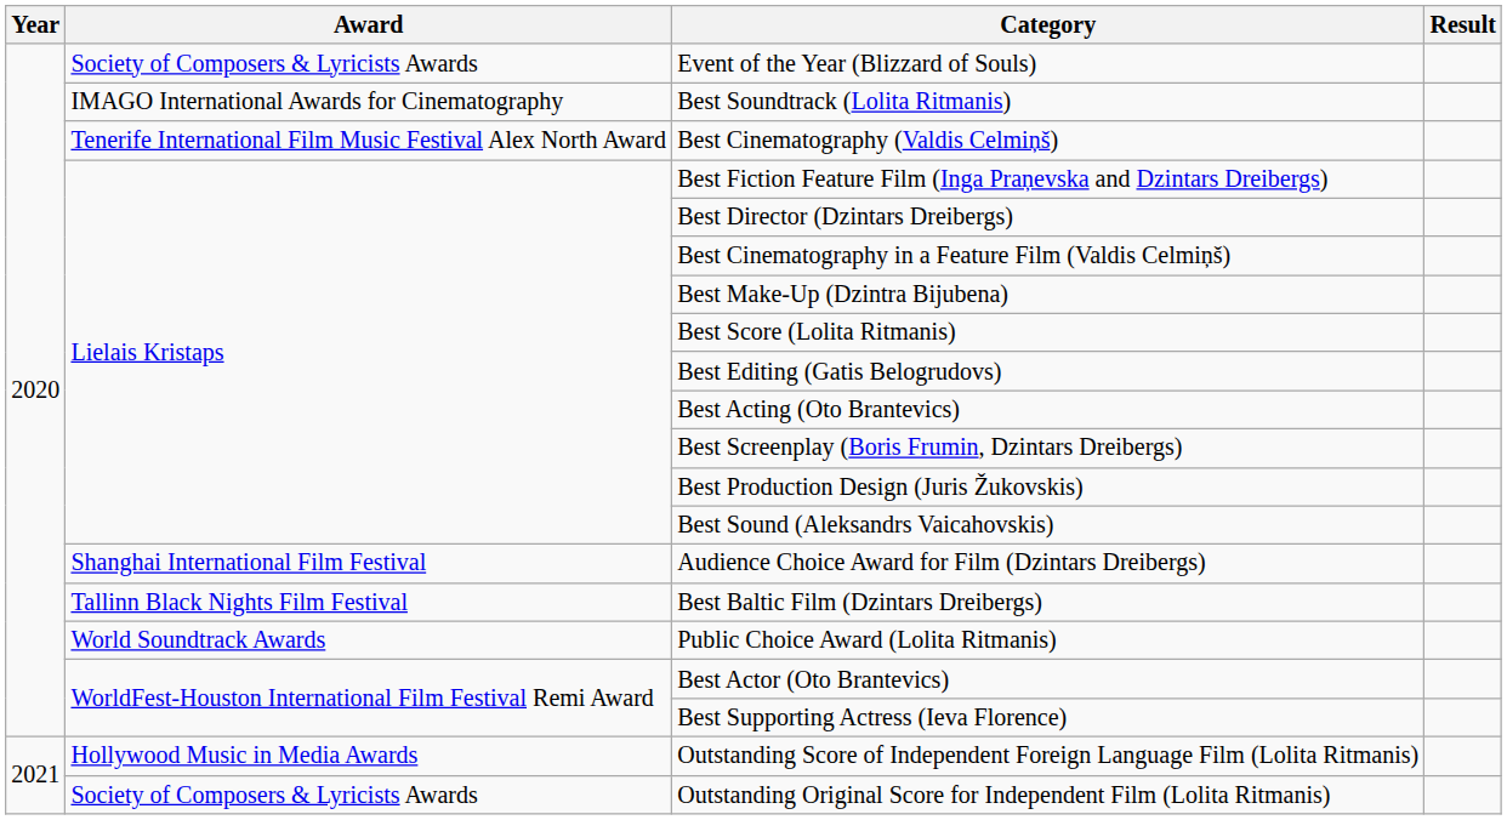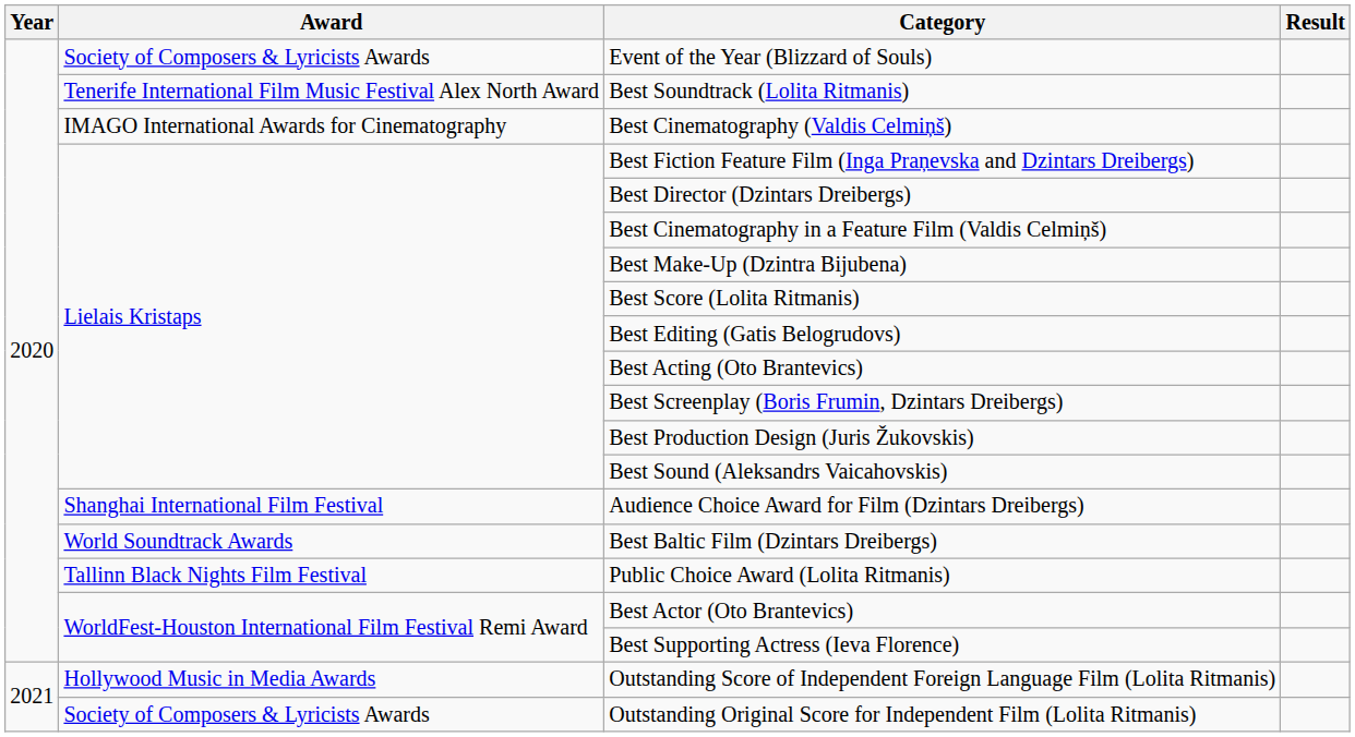 <table class="wikitable">
 <tr>
 <th>Year</th>
 <th>Award</th>
 <th>Category</th>
 <th>Result</th>
 </tr>
 <tr>
 <td rowspan="18">2020</td>
 <td><a href='#'>Society of Composers & Lyricists</a> Awards</td>
 <td>Event of the Year (Blizzard of Souls)</td>
 <td></td>
 </tr>
 <tr>
-<td>IMAGO International Awards for Cinematography</td>
+<td><a href='#'>Tenerife International Film Music Festival</a> Alex North Award</td>
 <td>Best Soundtrack (<a href='#'>Lolita Ritmanis</a>)</td>
 <td></td>
 </tr>
 <tr>
-<td><a href='#'>Tenerife International Film Music Festival</a> Alex North Award</td>
+<td>IMAGO International Awards for Cinematography</td>
 <td>Best Cinematography (<a href='#'>Valdis Celmiņš</a>)</td>
 <td></td>
 </tr>
 <tr>
 <td rowspan="10"><a href='#'>Lielais Kristaps</a></td>
 <td>Best Fiction Feature Film (<a href='#'>Inga Praņevska</a> and <a href='#'>Dzintars Dreibergs</a>)</td>
 <td></td>
 </tr>
 <tr>
 <td>Best Director (Dzintars Dreibergs)</td>
 <td></td>
 </tr>
 <tr>
 <td>Best Cinematography in a Feature Film (Valdis Celmiņš)</td>
 <td></td>
 </tr>
 <tr>
 <td>Best Make-Up (Dzintra Bijubena)</td>
 <td></td>
 </tr>
 <tr>
 <td>Best Score (Lolita Ritmanis)</td>
 <td></td>
 </tr>
 <tr>
 <td>Best Editing (Gatis Belogrudovs)</td>
 <td></td>
 </tr>
 <tr>
 <td>Best Acting (Oto Brantevics)</td>
 <td></td>
 </tr>
 <tr>
 <td>Best Screenplay (<a href='#'>Boris Frumin</a>, Dzintars Dreibergs)</td>
 <td></td>
 </tr>
 <tr>
 <td>Best Production Design (Juris Žukovskis)</td>
 <td></td>
 </tr>
 <tr>
 <td>Best Sound (Aleksandrs Vaicahovskis)</td>
 <td></td>
 </tr>
 <tr>
 <td><a href='#'>Shanghai International Film Festival</a></td>
 <td>Audience Choice Award for Film (Dzintars Dreibergs)</td>
 <td></td>
 </tr>
 <tr>
-<td><a href='#'>Tallinn Black Nights Film Festival</a></td>
+<td><a href='#'>World Soundtrack Awards</a></td>
 <td>Best Baltic Film (Dzintars Dreibergs)</td>
 <td></td>
 </tr>
 <tr>
-<td><a href='#'>World Soundtrack Awards</a></td>
+<td><a href='#'>Tallinn Black Nights Film Festival</a></td>
 <td>Public Choice Award (Lolita Ritmanis)</td>
 <td></td>
 </tr>
 <tr>
 <td rowspan="2"><a href='#'>WorldFest-Houston International Film Festival</a> Remi Award</td>
 <td>Best Actor (Oto Brantevics)</td>
 <td></td>
 </tr>
 <tr>
 <td>Best Supporting Actress (Ieva Florence)</td>
 <td></td>
 </tr>
 <tr>
 <td rowspan="2">2021</td>
 <td><a href='#'>Hollywood Music in Media Awards</a></td>
 <td>Outstanding Score of Independent Foreign Language Film (Lolita Ritmanis)</td>
 <td></td>
 </tr>
 <tr>
 <td><a href='#'>Society of Composers & Lyricists</a> Awards</td>
 <td>Outstanding Original Score for Independent Film (Lolita Ritmanis)</td>
 <td></td>
 </tr>
 </table>
